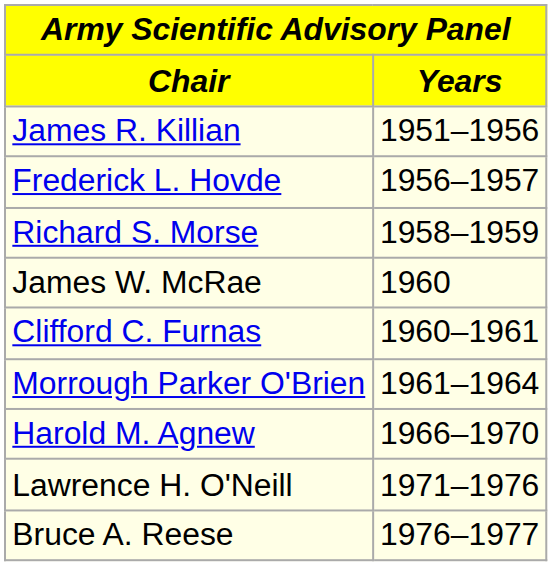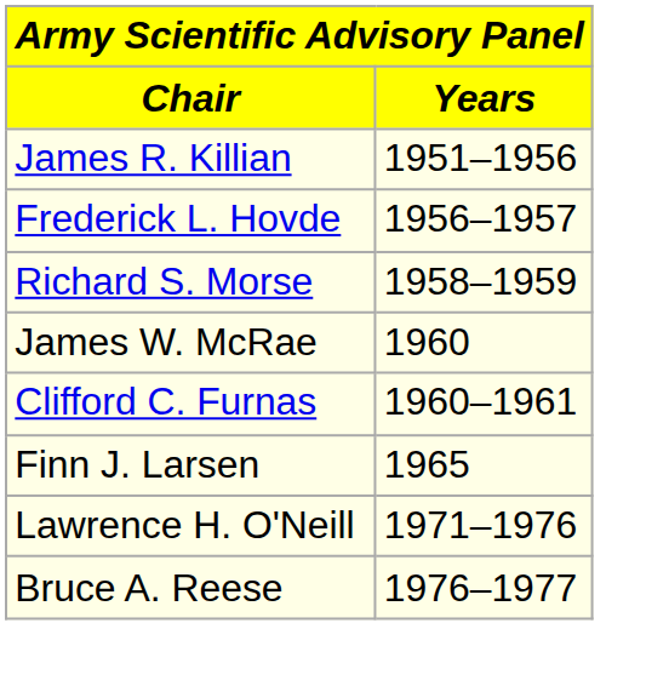 <table class="wikitable" style='background: #ffffe6; '>
 <tr>
 <th colspan="2" style="background: yellow"><em>Army Scientific Advisory Panel</em></th>
 </tr>
 <tr>
 <th style="background: yellow"><em>Chair</em></th>
 <th style="background: yellow"><em>Years</em></th>
 </tr>
 <tr>
 <td><a href='#'>James R. Killian</a></td>
 <td>1951–1956</td>
 </tr>
 <tr>
 <td><a href='#'>Frederick L. Hovde</a></td>
 <td>1956–1957</td>
 </tr>
 <tr>
 <td><a href='#'>Richard S. Morse</a></td>
 <td>1958–1959</td>
 </tr>
 <tr>
 <td>James W. McRae</td>
 <td>1960</td>
 </tr>
 <tr>
 <td><a href='#'>Clifford C. Furnas</a></td>
 <td>1960–1961</td>
 </tr>
 <tr>
-<td><a href='#'>Morrough Parker O'Brien</a></td>
-<td>1961–1964</td>
-</tr>
-<tr>
-<td><a href='#'>Harold M. Agnew</a></td>
-<td>1966–1970</td>
+<td>Finn J. Larsen</td>
+<td>1965</td>
 </tr>
 <tr>
 <td>Lawrence H. O'Neill</td>
 <td>1971–1976</td>
 </tr>
 <tr>
 <td>Bruce A. Reese</td>
 <td>1976–1977</td>
 </tr>
 </table>
